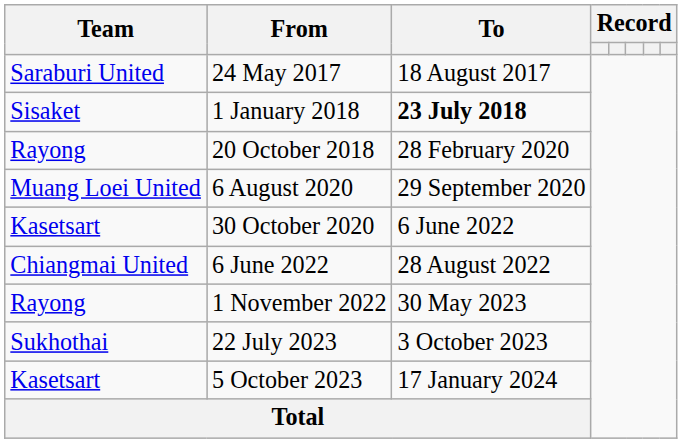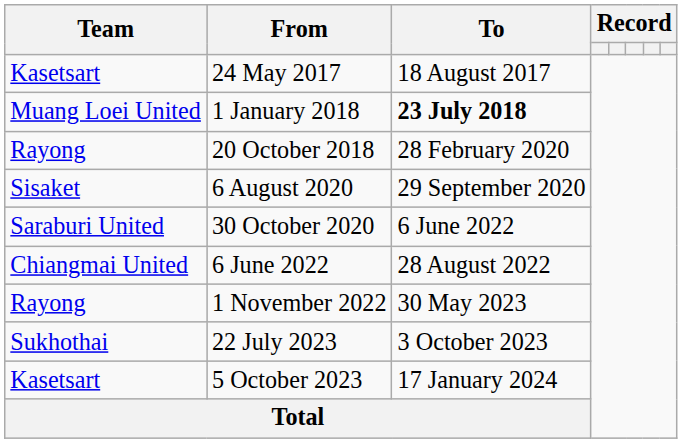 <table class=wikitable style=text-align:center>
 <tr>
 <th rowspan=2>Team</th>
 <th rowspan=2>From</th>
 <th rowspan=2>To</th>
 <th colspan=5>Record</th>
 </tr>
 <tr>
 <th></th>
 <th></th>
 <th></th>
 <th></th>
 <th></th>
 </tr>
 <tr>
-<td align="left"><a href='#'>Saraburi United</a></td>
+<td align="left"><a href='#'>Kasetsart</a></td>
 <td align="left">24 May 2017</td>
 <td align="left">18 August 2017<br></td>
 </tr>
 <tr>
-<td align="left"><a href='#'>Sisaket</a></td>
+<td align="left"><a href='#'>Muang Loei United</a></td>
 <td align="left">1 January 2018</td>
 <td align="left"><strong>23 July 2018<br></strong></td>
 </tr>
 <tr>
 <td align="left"><a href='#'>Rayong</a></td>
 <td align="left">20 October 2018</td>
 <td align="left">28 February 2020<br></td>
 </tr>
 <tr>
-<td align="left"><a href='#'>Muang Loei United</a></td>
+<td align="left"><a href='#'>Sisaket</a></td>
 <td align="left">6 August 2020</td>
 <td align="left">29 September 2020<br></td>
 </tr>
 <tr>
-<td align="left"><a href='#'>Kasetsart</a></td>
+<td align="left"><a href='#'>Saraburi United</a></td>
 <td align="left">30 October 2020</td>
 <td align="left">6 June 2022<br></td>
 </tr>
 <tr>
 <td align="left"><a href='#'>Chiangmai United</a></td>
 <td align="left">6 June 2022</td>
 <td align="left">28 August 2022<br></td>
 </tr>
 <tr>
 <td align="left"><a href='#'>Rayong</a></td>
 <td align="left">1 November 2022</td>
 <td align="left">30 May 2023<br></td>
 </tr>
 <tr>
 <td align="left"><a href='#'>Sukhothai</a></td>
 <td align="left">22 July 2023</td>
 <td align="left">3 October 2023<br></td>
 </tr>
 <tr>
 <td align="left"><a href='#'>Kasetsart</a></td>
 <td align="left">5 October 2023</td>
 <td align="left">17 January 2024<br></td>
 </tr>
 <tr>
 <th colspan="3">Total<br></th>
 </tr>
 </table>
